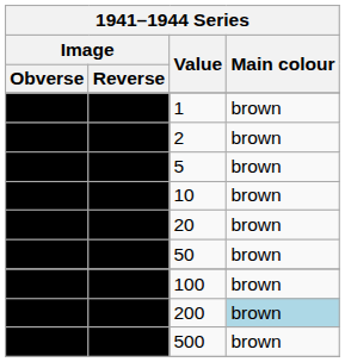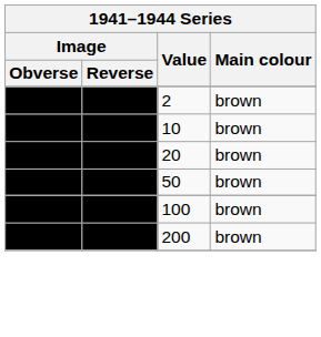 <table class="wikitable" style="font-size: 90%">
 <tr>
 <th colspan="4">1941–1944 Series</th>
 </tr>
 <tr>
 <th colspan="2">Image</th>
 <th rowspan="2">Value</th>
 <th rowspan="2">Main colour</th>
 </tr>
 <tr>
 <th>Obverse</th>
 <th>Reverse</th>
 </tr>
 <tr>
 </tr>
 <tr>
 <td align="center" bgcolor="#000000"></td>
 <td align="center" bgcolor="#000000"></td>
-<td>1</td>
-<td>brown</td>
-</tr>
-<tr>
-<td align="center" bgcolor="#000000"></td>
-<td align="center" bgcolor="#000000"></td>
 <td>2</td>
-<td>brown</td>
-</tr>
-<tr>
-<td align="center" bgcolor="#000000"></td>
-<td align="center" bgcolor="#000000"></td>
-<td>5</td>
 <td>brown</td>
 </tr>
 <tr>
 <td align="center" bgcolor="#000000"></td>
 <td align="center" bgcolor="#000000"></td>
 <td>10</td>
 <td>brown</td>
 </tr>
 <tr>
 <td align="center" bgcolor="#000000"></td>
 <td align="center" bgcolor="#000000"></td>
 <td>20</td>
 <td>brown</td>
 </tr>
 <tr>
 <td align="center" bgcolor="#000000"></td>
 <td align="center" bgcolor="#000000"></td>
 <td>50</td>
 <td>brown</td>
 </tr>
 <tr>
 </tr>
 <tr>
 <td align="center" bgcolor="#000000"></td>
 <td align="center" bgcolor="#000000"></td>
 <td>100</td>
 <td>brown</td>
 </tr>
 <tr>
 <td align="center" bgcolor="#000000"></td>
 <td align="center" bgcolor="#000000"></td>
 <td>200</td>
-<td style="background: lightblue;">brown</td>
-</tr>
-<tr>
-<td align="center" bgcolor="#000000"></td>
-<td align="center" bgcolor="#000000"></td>
-<td>500</td>
 <td>brown</td>
 </tr>
 <tr>
 </tr>
 </table>
